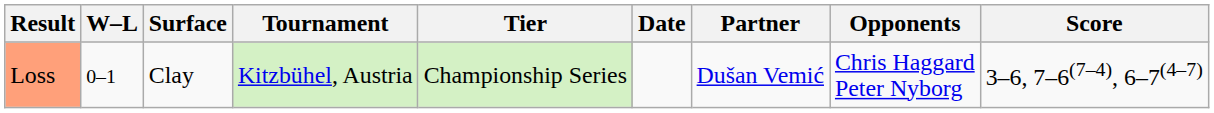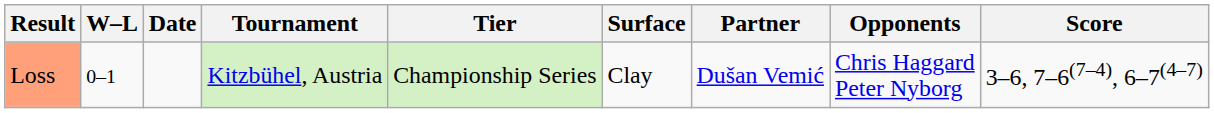 <table class="sortable wikitable">
 <tr>
 <th>Result</th>
 <th class="unsortable">W–L</th>
-<th>Surface</th>
+<th>Date</th>
 <th>Tournament</th>
 <th>Tier</th>
-<th>Date</th>
+<th>Surface</th>
 <th>Partner</th>
 <th>Opponents</th>
 <th class="unsortable">Score</th>
 </tr>
 <tr>
 <td style="background:#ffa07a;">Loss</td>
 <td><small>0–1</small></td>
-<td>Clay</td>
+<td><a href='#'></a></td>
 <td style="background:#d4f1c5;"><a href='#'>Kitzbühel</a>, Austria</td>
 <td style="background:#d4f1c5;">Championship Series</td>
-<td><a href='#'></a></td>
+<td>Clay</td>
 <td> <a href='#'>Dušan Vemić</a></td>
 <td> <a href='#'>Chris Haggard</a> <br>  <a href='#'>Peter Nyborg</a></td>
 <td>3–6, 7–6<sup>(7–4)</sup>, 6–7<sup>(4–7)</sup></td>
 </tr>
 </table>
